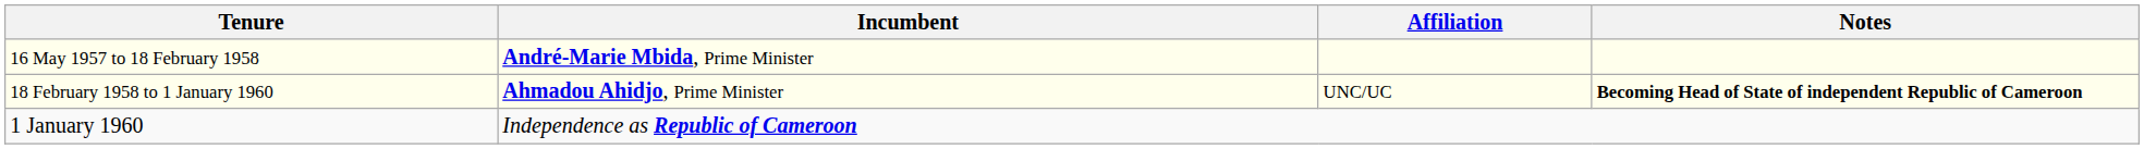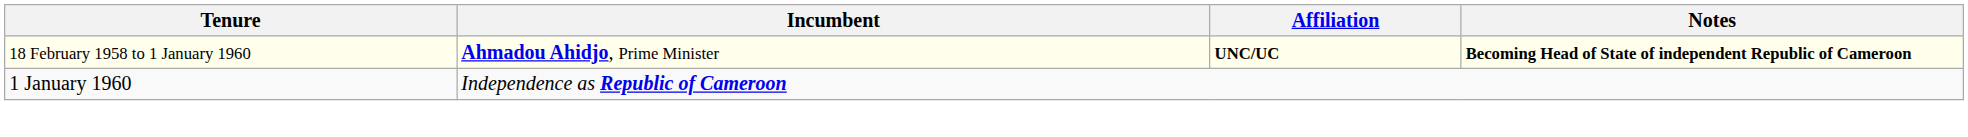 <table class="wikitable">
 <tr align=left>
 <th width="18%">Tenure</th>
 <th width="30%">Incumbent</th>
 <th width="10%"><a href='#'>Affiliation</a></th>
 <th width="20%">Notes</th>
 </tr>
 <tr valign=top bgcolor="#ffffec">
-<td><small>16 May 1957 to 18 February 1958</small></td>
-<td><strong><a href='#'>André-Marie Mbida</a></strong>, <small>Prime Minister</small></td>
-<td> </td>
-<td> </td>
-</tr>
-<tr valign=top bgcolor="#ffffec">
 <td><small>18 February 1958 to  1 January 1960</small></td>
 <td><strong><a href='#'>Ahmadou Ahidjo</a></strong>, <small>Prime Minister</small></td>
-<td><small>UNC/UC</small></td>
+<td><strong><small>UNC/UC</small></strong></td>
 <td><strong><small>Becoming Head of State of independent Republic of Cameroon</small></strong></td>
 </tr>
 <tr valign=top>
 <td>1 January 1960</td>
 <td colspan="3"><em>Independence as <strong><a href='#'>Republic of Cameroon</a><strong><em></td>
 </tr>
 </table>
